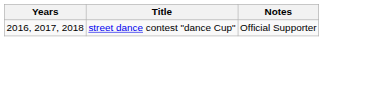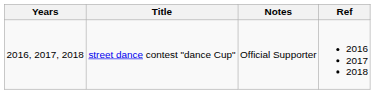 <table class="wikitable">
 <tr>
 <th>Years</th>
 <th>Title</th>
 <th>Notes</th>
+<th>Ref</th>
 </tr>
 <tr>
 <td>2016, 2017, 2018</td>
 <td><a href='#'>street dance</a> contest "dance Cup"</td>
 <td>Official Supporter</td>
+<td><br><ul><li>2016</li><li>2017</li><li>2018</li></ul></td>
 </tr>
 </table>
